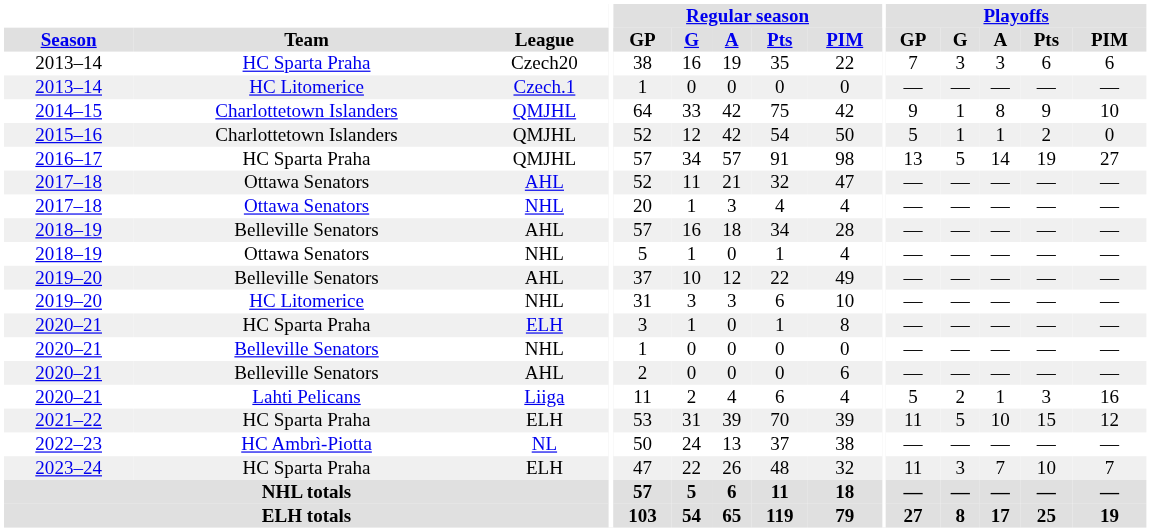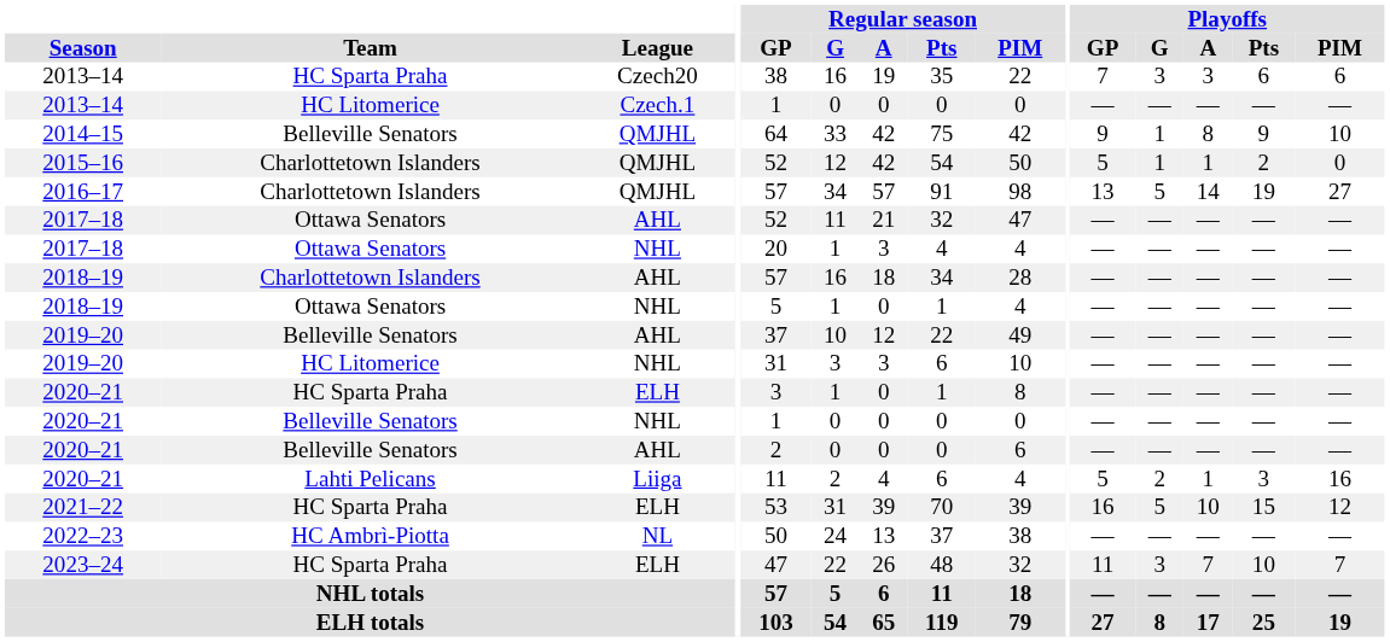 <table border="0" cellpadding="1" cellspacing="0" style="text-align:center; width:60em">
 <tr bgcolor="#e0e0e0">
 <th colspan="3" bgcolor="#ffffff"></th>
 <th rowspan="99" bgcolor="#ffffff"></th>
 <th colspan="5"><a href='#'>Regular season</a></th>
 <th rowspan="99" bgcolor="#ffffff"></th>
 <th colspan="5"><a href='#'>Playoffs</a></th>
 </tr>
 <tr bgcolor="#e0e0e0">
 <th><a href='#'>Season</a></th>
 <th>Team</th>
 <th>League</th>
 <th>GP</th>
 <th><a href='#'>G</a></th>
 <th><a href='#'>A</a></th>
 <th><a href='#'>Pts</a></th>
 <th><a href='#'>PIM</a></th>
 <th>GP</th>
 <th>G</th>
 <th>A</th>
 <th>Pts</th>
 <th>PIM</th>
 </tr>
 <tr>
 <td>2013–14</td>
 <td><a href='#'>HC Sparta Praha</a></td>
 <td>Czech20</td>
 <td>38</td>
 <td>16</td>
 <td>19</td>
 <td>35</td>
 <td>22</td>
 <td>7</td>
 <td>3</td>
 <td>3</td>
 <td>6</td>
 <td>6</td>
 </tr>
 <tr bgcolor="#f0f0f0">
 <td><a href='#'>2013–14</a></td>
 <td><a href='#'>HC Litomerice</a></td>
 <td><a href='#'>Czech.1</a></td>
 <td>1</td>
 <td>0</td>
 <td>0</td>
 <td>0</td>
 <td>0</td>
 <td>—</td>
 <td>—</td>
 <td>—</td>
 <td>—</td>
 <td>—</td>
 </tr>
 <tr>
 <td><a href='#'>2014–15</a></td>
-<td><a href='#'>Charlottetown Islanders</a></td>
+<td>Belleville Senators</td>
 <td><a href='#'>QMJHL</a></td>
 <td>64</td>
 <td>33</td>
 <td>42</td>
 <td>75</td>
 <td>42</td>
 <td>9</td>
 <td>1</td>
 <td>8</td>
 <td>9</td>
 <td>10</td>
 </tr>
 <tr bgcolor="#f0f0f0">
 <td><a href='#'>2015–16</a></td>
 <td>Charlottetown Islanders</td>
 <td>QMJHL</td>
 <td>52</td>
 <td>12</td>
 <td>42</td>
 <td>54</td>
 <td>50</td>
 <td>5</td>
 <td>1</td>
 <td>1</td>
 <td>2</td>
 <td>0</td>
 </tr>
 <tr>
 <td><a href='#'>2016–17</a></td>
-<td>HC Sparta Praha</td>
+<td>Charlottetown Islanders</td>
 <td>QMJHL</td>
 <td>57</td>
 <td>34</td>
 <td>57</td>
 <td>91</td>
 <td>98</td>
 <td>13</td>
 <td>5</td>
 <td>14</td>
 <td>19</td>
 <td>27</td>
 </tr>
 <tr bgcolor="#f0f0f0">
 <td><a href='#'>2017–18</a></td>
 <td>Ottawa Senators</td>
 <td><a href='#'>AHL</a></td>
 <td>52</td>
 <td>11</td>
 <td>21</td>
 <td>32</td>
 <td>47</td>
 <td>—</td>
 <td>—</td>
 <td>—</td>
 <td>—</td>
 <td>—</td>
 </tr>
 <tr>
 <td><a href='#'>2017–18</a></td>
 <td><a href='#'>Ottawa Senators</a></td>
 <td><a href='#'>NHL</a></td>
 <td>20</td>
 <td>1</td>
 <td>3</td>
 <td>4</td>
 <td>4</td>
 <td>—</td>
 <td>—</td>
 <td>—</td>
 <td>—</td>
 <td>—</td>
 </tr>
 <tr bgcolor="#f0f0f0">
 <td><a href='#'>2018–19</a></td>
-<td>Belleville Senators</td>
+<td><a href='#'>Charlottetown Islanders</a></td>
 <td>AHL</td>
 <td>57</td>
 <td>16</td>
 <td>18</td>
 <td>34</td>
 <td>28</td>
 <td>—</td>
 <td>—</td>
 <td>—</td>
 <td>—</td>
 <td>—</td>
 </tr>
 <tr>
 <td><a href='#'>2018–19</a></td>
 <td>Ottawa Senators</td>
 <td>NHL</td>
 <td>5</td>
 <td>1</td>
 <td>0</td>
 <td>1</td>
 <td>4</td>
 <td>—</td>
 <td>—</td>
 <td>—</td>
 <td>—</td>
 <td>—</td>
 </tr>
 <tr bgcolor="#f0f0f0">
 <td><a href='#'>2019–20</a></td>
 <td>Belleville Senators</td>
 <td>AHL</td>
 <td>37</td>
 <td>10</td>
 <td>12</td>
 <td>22</td>
 <td>49</td>
 <td>—</td>
 <td>—</td>
 <td>—</td>
 <td>—</td>
 <td>—</td>
 </tr>
 <tr>
 <td><a href='#'>2019–20</a></td>
 <td><a href='#'>HC Litomerice</a></td>
 <td>NHL</td>
 <td>31</td>
 <td>3</td>
 <td>3</td>
 <td>6</td>
 <td>10</td>
 <td>—</td>
 <td>—</td>
 <td>—</td>
 <td>—</td>
 <td>—</td>
 </tr>
 <tr bgcolor="#f0f0f0">
 <td><a href='#'>2020–21</a></td>
 <td>HC Sparta Praha</td>
 <td><a href='#'>ELH</a></td>
 <td>3</td>
 <td>1</td>
 <td>0</td>
 <td>1</td>
 <td>8</td>
 <td>—</td>
 <td>—</td>
 <td>—</td>
 <td>—</td>
 <td>—</td>
 </tr>
 <tr>
 <td><a href='#'>2020–21</a></td>
 <td><a href='#'>Belleville Senators</a></td>
 <td>NHL</td>
 <td>1</td>
 <td>0</td>
 <td>0</td>
 <td>0</td>
 <td>0</td>
 <td>—</td>
 <td>—</td>
 <td>—</td>
 <td>—</td>
 <td>—</td>
 </tr>
 <tr bgcolor="#f0f0f0">
 <td><a href='#'>2020–21</a></td>
 <td>Belleville Senators</td>
 <td>AHL</td>
 <td>2</td>
 <td>0</td>
 <td>0</td>
 <td>0</td>
 <td>6</td>
 <td>—</td>
 <td>—</td>
 <td>—</td>
 <td>—</td>
 <td>—</td>
 </tr>
 <tr>
 <td><a href='#'>2020–21</a></td>
 <td><a href='#'>Lahti Pelicans</a></td>
 <td><a href='#'>Liiga</a></td>
 <td>11</td>
 <td>2</td>
 <td>4</td>
 <td>6</td>
 <td>4</td>
 <td>5</td>
 <td>2</td>
 <td>1</td>
 <td>3</td>
 <td>16</td>
 </tr>
 <tr bgcolor="#f0f0f0">
 <td><a href='#'>2021–22</a></td>
 <td>HC Sparta Praha</td>
 <td>ELH</td>
 <td>53</td>
 <td>31</td>
 <td>39</td>
 <td>70</td>
 <td>39</td>
-<td>11</td>
+<td>16</td>
 <td>5</td>
 <td>10</td>
 <td>15</td>
 <td>12</td>
 </tr>
 <tr>
 <td><a href='#'>2022–23</a></td>
 <td><a href='#'>HC Ambrì-Piotta</a></td>
 <td><a href='#'>NL</a></td>
 <td>50</td>
 <td>24</td>
 <td>13</td>
 <td>37</td>
 <td>38</td>
 <td>—</td>
 <td>—</td>
 <td>—</td>
 <td>—</td>
 <td>—</td>
 </tr>
 <tr bgcolor="#f0f0f0">
 <td><a href='#'>2023–24</a></td>
 <td>HC Sparta Praha</td>
 <td>ELH</td>
 <td>47</td>
 <td>22</td>
 <td>26</td>
 <td>48</td>
 <td>32</td>
 <td>11</td>
 <td>3</td>
 <td>7</td>
 <td>10</td>
 <td>7</td>
 </tr>
 <tr style="background:#e0e0e0;">
 <th colspan="3">NHL totals</th>
 <th>57</th>
 <th>5</th>
 <th>6</th>
 <th>11</th>
 <th>18</th>
 <th>—</th>
 <th>—</th>
 <th>—</th>
 <th>—</th>
 <th>—</th>
 </tr>
 <tr style="background:#e0e0e0;">
 <th colspan="3">ELH totals</th>
 <th>103</th>
 <th>54</th>
 <th>65</th>
 <th>119</th>
 <th>79</th>
 <th>27</th>
 <th>8</th>
 <th>17</th>
 <th>25</th>
 <th>19</th>
 </tr>
 </table>
